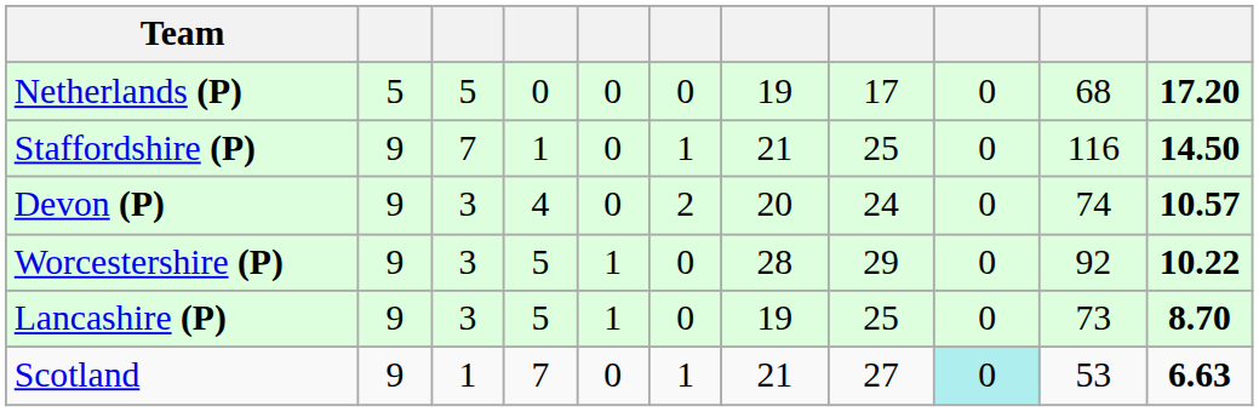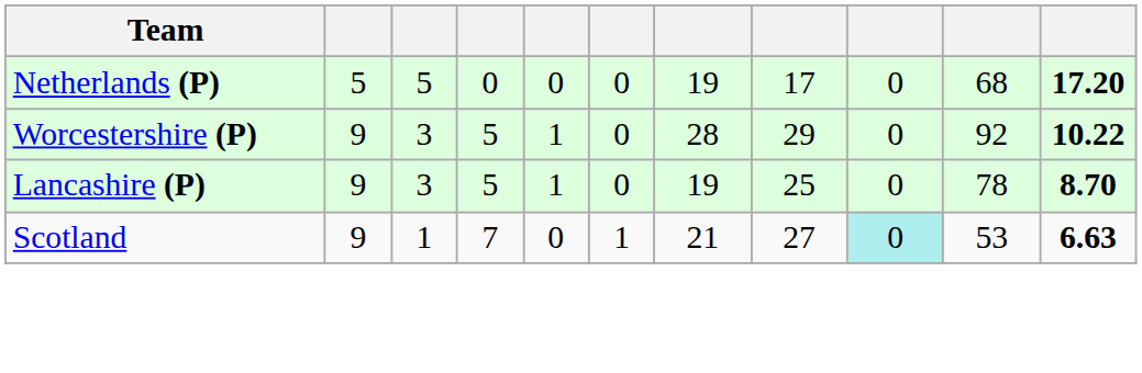 <table class="wikitable" style="text-align:center">
 <tr>
 <th width="150">Team</th>
 <th width="25"></th>
 <th width="25"></th>
 <th width="25"></th>
 <th width="25"></th>
 <th width="25"></th>
 <th width="40"></th>
 <th width="40"></th>
 <th width="40"></th>
 <th width="40"></th>
 <th width="40"></th>
 </tr>
 <tr style="background:#dfd">
 <td style="text-align:left"><a href='#'>Netherlands</a> <strong>(P)</strong></td>
 <td>5</td>
 <td>5</td>
 <td>0</td>
 <td>0</td>
 <td>0</td>
 <td>19</td>
 <td>17</td>
 <td>0</td>
 <td>68</td>
 <td><strong>17.20</strong></td>
 </tr>
 <tr style="background:#dfd">
-<td style="text-align:left"><a href='#'>Staffordshire</a> <strong>(P)</strong></td>
-<td>9</td>
-<td>7</td>
-<td>1</td>
-<td>0</td>
-<td>1</td>
-<td>21</td>
-<td>25</td>
-<td>0</td>
-<td>116</td>
-<td><strong>14.50</strong></td>
-</tr>
-<tr style="background:#dfd">
-<td style="text-align:left"><a href='#'>Devon</a> <strong>(P)</strong></td>
-<td>9</td>
-<td>3</td>
-<td>4</td>
-<td>0</td>
-<td>2</td>
-<td>20</td>
-<td>24</td>
-<td>0</td>
-<td>74</td>
-<td><strong>10.57</strong></td>
-</tr>
-<tr style="background:#dfd">
 <td style="text-align:left"><a href='#'>Worcestershire</a> <strong>(P)</strong></td>
 <td>9</td>
 <td>3</td>
 <td>5</td>
 <td>1</td>
 <td>0</td>
 <td>28</td>
 <td>29</td>
 <td>0</td>
 <td>92</td>
 <td><strong>10.22</strong></td>
 </tr>
 <tr style="background:#dfd">
 <td style="text-align:left"><a href='#'>Lancashire</a> <strong>(P)</strong></td>
 <td>9</td>
 <td>3</td>
 <td>5</td>
 <td>1</td>
 <td>0</td>
 <td>19</td>
 <td>25</td>
 <td>0</td>
-<td>73</td>
+<td>78</td>
 <td><strong>8.70</strong></td>
 </tr>
 <tr>
 <td style="text-align:left"><a href='#'>Scotland</a></td>
 <td>9</td>
 <td>1</td>
 <td>7</td>
 <td>0</td>
 <td>1</td>
 <td>21</td>
 <td>27</td>
 <td style="background: paleturquoise;">0</td>
 <td>53</td>
 <td><strong>6.63</strong></td>
 </tr>
 </table>
